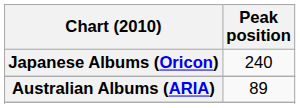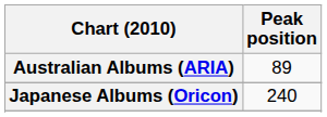 <table class="wikitable sortable plainrowheaders" style="text-align:center">
 <tr>
 <th>Chart (2010)</th>
 <th>Peak<br>position</th>
 </tr>
 <tr>
-<th scope="row">Japanese Albums (<a href='#'>Oricon</a>)</th>
-<td>240</td>
+<th scope="row">Australian Albums (<a href='#'>ARIA</a>)</th>
+<td>89</td>
 </tr>
 <tr>
 </tr>
 <tr>
 </tr>
 <tr>
 </tr>
 <tr>
 </tr>
 <tr>
 </tr>
 <tr>
 </tr>
 <tr>
 </tr>
 <tr>
 </tr>
 <tr>
-<th scope="row">Australian Albums (<a href='#'>ARIA</a>)</th>
-<td>89</td>
+<th scope="row">Japanese Albums (<a href='#'>Oricon</a>)</th>
+<td>240</td>
 </tr>
 <tr>
 </tr>
 <tr>
 </tr>
 <tr>
 </tr>
 <tr>
 </tr>
 <tr>
 </tr>
 <tr>
 </tr>
 </table>
